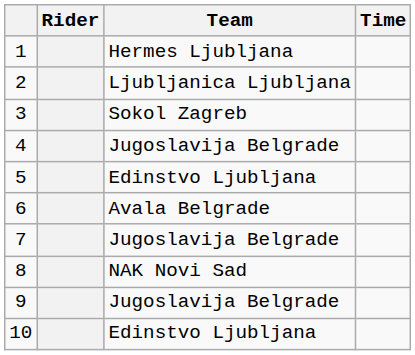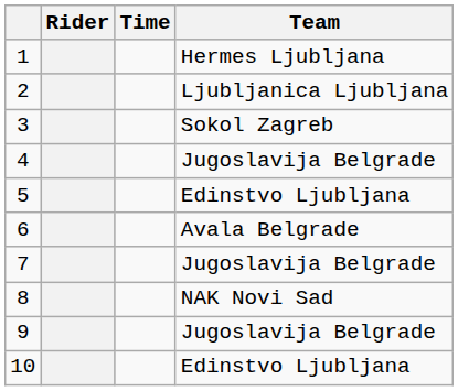 <table class="wikitable plainrowheaders">
 <tr>
 <th></th>
 <th>Rider</th>
+<th>Time</th>
 <th>Team</th>
-<th>Time</th>
 </tr>
 <tr>
 <td style="text-align:center;">1</td>
 <th scope="row"> </th>
+<td style="text-align:right;"><strong></strong></td>
 <td>Hermes Ljubljana</td>
-<td style="text-align:right;"><strong></strong></td>
 </tr>
 <tr>
 <td style="text-align:center;">2</td>
 <th scope="row"></th>
+<td style="text-align:right;"><strong></strong></td>
 <td>Ljubljanica Ljubljana</td>
-<td style="text-align:right;"><strong></strong></td>
 </tr>
 <tr>
 <td style="text-align:center;">3</td>
 <th scope="row"></th>
+<td style="text-align:right;"><strong></strong></td>
 <td>Sokol Zagreb</td>
-<td style="text-align:right;"><strong></strong></td>
 </tr>
 <tr>
 <td style="text-align:center;">4</td>
 <th scope="row"></th>
+<td style="text-align:right;"><strong></strong></td>
 <td>Jugoslavija Belgrade</td>
-<td style="text-align:right;"><strong></strong></td>
 </tr>
 <tr>
 <td style="text-align:center;">5</td>
 <th scope="row"></th>
+<td style="text-align:right;"><strong></strong></td>
 <td>Edinstvo Ljubljana</td>
-<td style="text-align:right;"><strong></strong></td>
 </tr>
 <tr>
 <td style="text-align:center;">6</td>
 <th scope="row"></th>
+<td style="text-align:right;"><strong></strong></td>
 <td>Avala Belgrade</td>
-<td style="text-align:right;"><strong></strong></td>
 </tr>
 <tr>
 <td style="text-align:center;">7</td>
 <th scope="row"></th>
+<td style="text-align:right;"><strong></strong></td>
 <td>Jugoslavija Belgrade</td>
-<td style="text-align:right;"><strong></strong></td>
 </tr>
 <tr>
 <td style="text-align:center;">8</td>
 <th scope="row"></th>
+<td style="text-align:right;"><strong></strong></td>
 <td>NAK Novi Sad</td>
-<td style="text-align:right;"><strong></strong></td>
 </tr>
 <tr>
 <td style="text-align:center;">9</td>
 <th scope="row"></th>
+<td style="text-align:right;"><strong></strong></td>
 <td>Jugoslavija Belgrade</td>
-<td style="text-align:right;"><strong></strong></td>
 </tr>
 <tr>
 <td style="text-align:center;">10</td>
 <th scope="row"></th>
+<td style="text-align:right;"><strong></strong></td>
 <td>Edinstvo Ljubljana</td>
-<td style="text-align:right;"><strong></strong></td>
 </tr>
 </table>
